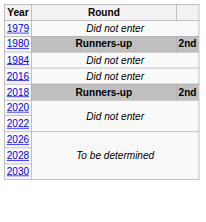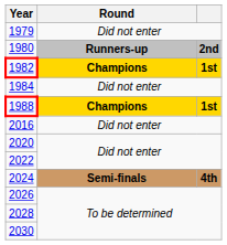 <table class="wikitable" style="text-align: center; font-size:90%">
 <tr>
 <th>Year</th>
 <th style="width:200px">Round</th>
 <th></th>
 </tr>
 <tr>
 <td><a href='#'>1979</a></td>
 <td colspan="2"><em>Did not enter</em></td>
 </tr>
 <tr>
 <td><a href='#'>1980</a></td>
 <td bgcolor=Silver><strong>Runners-up</strong></td>
 <td bgcolor=Silver><strong>2nd</strong></td>
 </tr>
 <tr>
+<td style="border: 3px solid red"><a href='#'>1982</a></td>
+<td bgcolor=Gold><strong>Champions</strong></td>
+<td bgcolor=Gold><strong>1st</strong></td>
+</tr>
+<tr>
 <td><a href='#'>1984</a></td>
 <td colspan="2"><em>Did not enter</em></td>
 </tr>
 <tr>
+<td style="border: 3px solid red"><a href='#'>1988</a></td>
+<td bgcolor=Gold><strong>Champions</strong></td>
+<td bgcolor=Gold><strong>1st</strong></td>
+</tr>
+<tr>
 <td><a href='#'>2016</a></td>
 <td colspan="2"><em>Did not enter</em></td>
-</tr>
-<tr>
-<td><a href='#'>2018</a></td>
-<td bgcolor=Silver><strong>Runners-up</strong></td>
-<td bgcolor=Silver><strong>2nd</strong></td>
 </tr>
 <tr>
 <td><a href='#'>2020</a></td>
 <td colspan="2" rowspan="2"><em>Did not enter</em></td>
 </tr>
 <tr>
 <td><a href='#'>2022</a></td>
+</tr>
+<tr>
+<td><a href='#'>2024</a></td>
+<td bgcolor="cc9966"><strong>Semi-finals</strong></td>
+<td bgcolor="cc9966"><strong>4th</strong></td>
 </tr>
 <tr>
 <td><a href='#'>2026</a></td>
 <td colspan="2" rowspan="3"><em>To be determined</em></td>
 </tr>
 <tr>
 <td><a href='#'>2028</a></td>
 </tr>
 <tr>
 <td><a href='#'>2030</a></td>
 </tr>
 </table>
